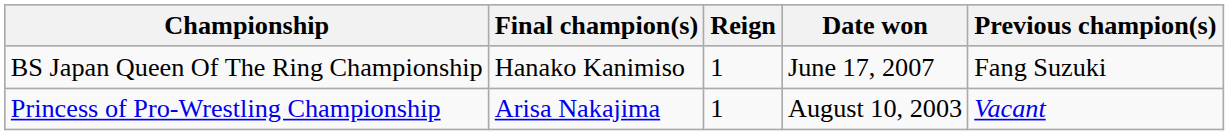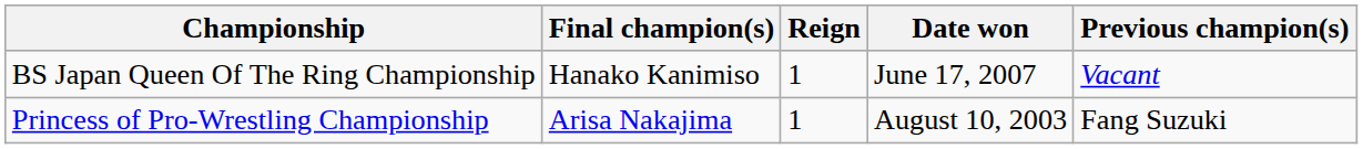 <table class="wikitable">
 <tr>
 <th>Championship</th>
 <th>Final champion(s)</th>
 <th>Reign</th>
 <th>Date won</th>
 <th>Previous champion(s)</th>
 </tr>
 <tr>
 <td>BS Japan Queen Of The Ring Championship</td>
 <td>Hanako Kanimiso</td>
 <td>1</td>
 <td>June 17, 2007</td>
-<td>Fang Suzuki</td>
+<td><em><a href='#'>Vacant</a></em></td>
 </tr>
 <tr>
 <td><a href='#'>Princess of Pro-Wrestling Championship</a></td>
 <td><a href='#'>Arisa Nakajima</a></td>
 <td>1</td>
 <td>August 10, 2003</td>
-<td><em><a href='#'>Vacant</a></em></td>
+<td>Fang Suzuki</td>
 </tr>
 </table>
